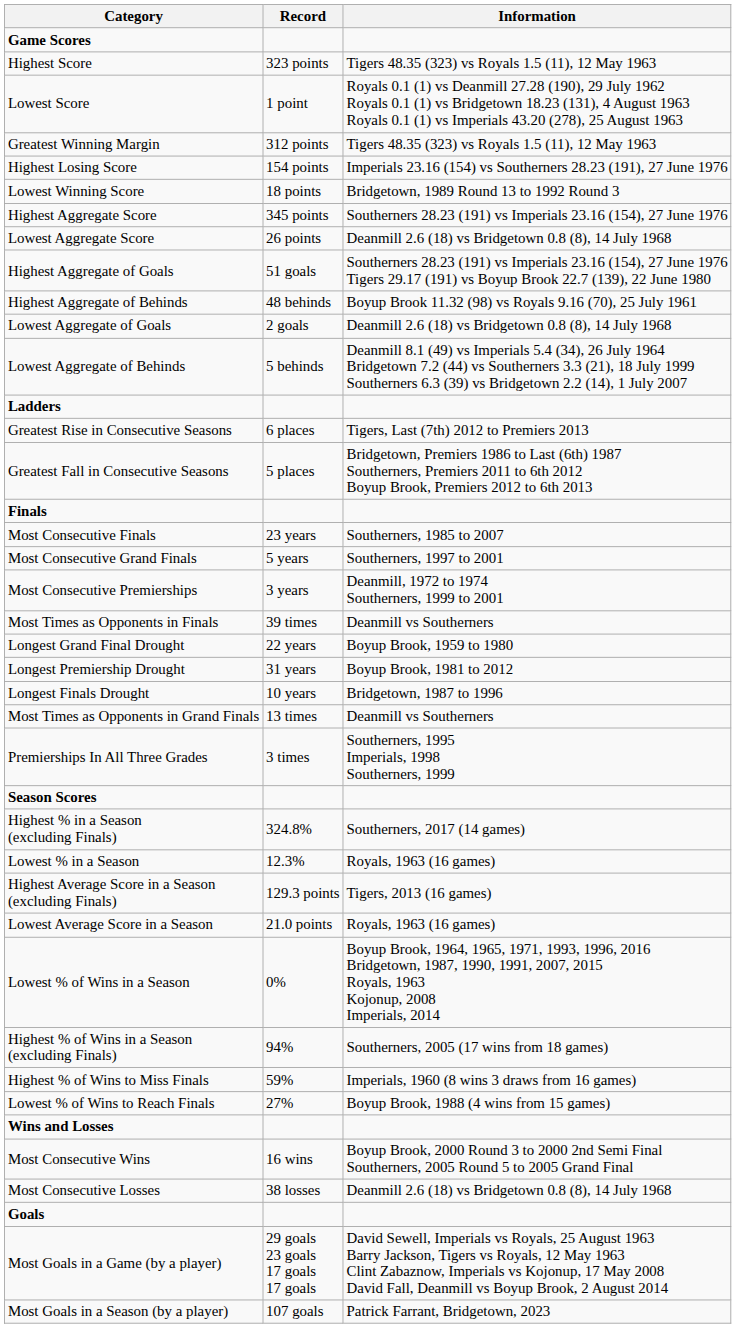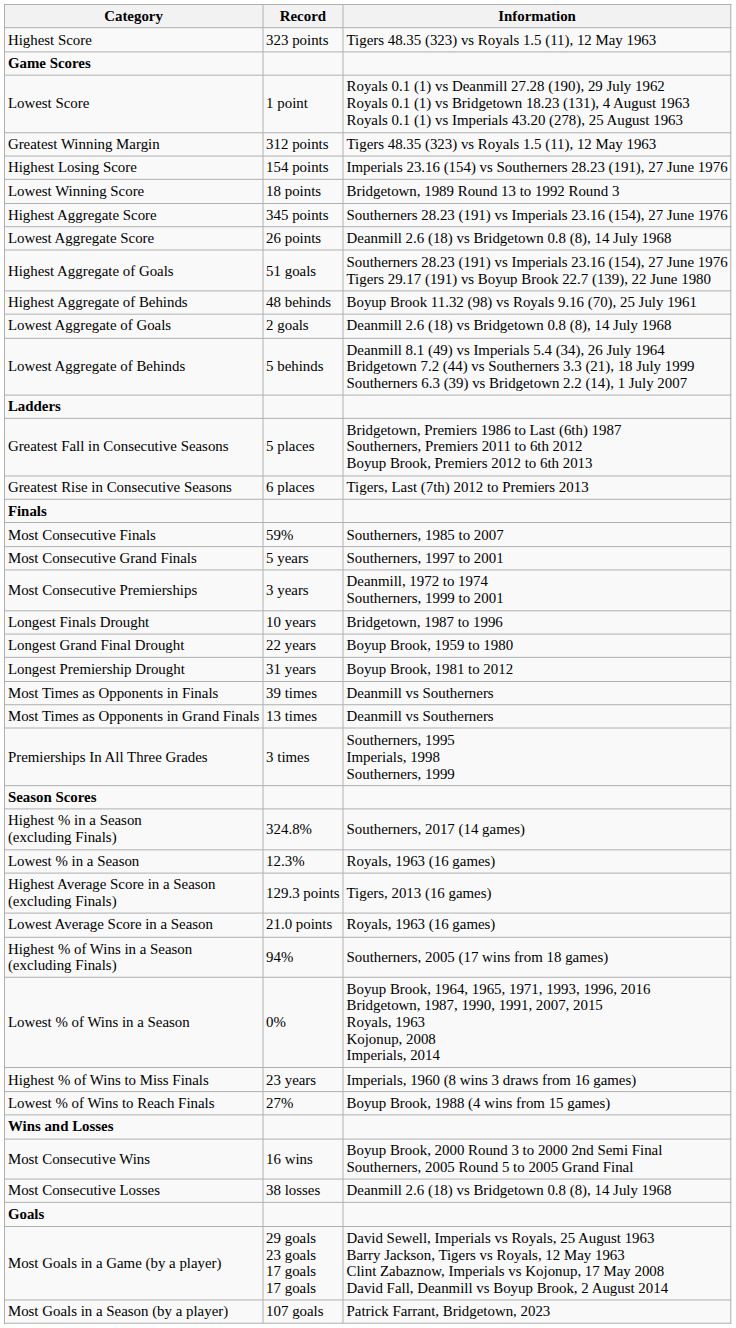 <table class="wikitable">
 <tr>
 <th>Category</th>
 <th>Record</th>
 <th>Information</th>
 </tr>
 <tr>
+<td>Highest Score</td>
+<td>323 points</td>
+<td>Tigers 48.35 (323) vs Royals 1.5 (11), 12 May 1963</td>
+</tr>
+<tr>
 <td><strong>Game Scores</strong></td>
 <td></td>
 <td></td>
-</tr>
-<tr>
-<td>Highest Score</td>
-<td>323 points</td>
-<td>Tigers 48.35 (323) vs Royals 1.5 (11), 12 May 1963</td>
 </tr>
 <tr>
 <td>Lowest Score</td>
 <td>1 point</td>
 <td>Royals 0.1 (1) vs Deanmill 27.28 (190), 29 July 1962<br>Royals 0.1 (1) vs Bridgetown 18.23 (131), 4 August 1963<br>Royals 0.1 (1) vs Imperials 43.20 (278), 25 August 1963</td>
 </tr>
 <tr>
 <td>Greatest Winning Margin</td>
 <td>312 points</td>
 <td>Tigers 48.35 (323) vs Royals 1.5 (11), 12 May 1963</td>
 </tr>
 <tr>
 <td>Highest Losing Score</td>
 <td>154 points</td>
 <td>Imperials 23.16 (154) vs Southerners 28.23 (191), 27 June 1976</td>
 </tr>
 <tr>
 <td>Lowest Winning Score</td>
 <td>18 points</td>
 <td>Bridgetown, 1989 Round 13 to 1992 Round 3</td>
 </tr>
 <tr>
 <td>Highest Aggregate Score</td>
 <td>345 points</td>
 <td>Southerners 28.23 (191) vs Imperials 23.16 (154), 27 June 1976</td>
 </tr>
 <tr>
 <td>Lowest Aggregate Score</td>
 <td>26 points</td>
 <td>Deanmill 2.6 (18) vs Bridgetown 0.8 (8), 14 July 1968</td>
 </tr>
 <tr>
 <td>Highest Aggregate of Goals</td>
 <td>51 goals</td>
 <td>Southerners 28.23 (191) vs Imperials 23.16 (154), 27 June 1976<br>Tigers 29.17 (191) vs Boyup Brook 22.7 (139), 22 June 1980</td>
 </tr>
 <tr>
 <td>Highest Aggregate of Behinds</td>
 <td>48 behinds</td>
 <td>Boyup Brook 11.32 (98) vs Royals 9.16 (70), 25 July 1961</td>
 </tr>
 <tr>
 <td>Lowest Aggregate of Goals</td>
 <td>2 goals</td>
 <td>Deanmill 2.6 (18) vs Bridgetown 0.8 (8), 14 July 1968</td>
 </tr>
 <tr>
 <td>Lowest Aggregate of Behinds</td>
 <td>5 behinds</td>
 <td>Deanmill 8.1 (49) vs Imperials 5.4 (34), 26 July 1964<br>Bridgetown 7.2 (44) vs Southerners 3.3 (21), 18 July 1999<br>Southerners 6.3 (39) vs Bridgetown 2.2 (14), 1 July 2007</td>
 </tr>
 <tr>
 <td><strong>Ladders</strong></td>
 <td></td>
 <td></td>
 </tr>
 <tr>
+<td>Greatest Fall in Consecutive Seasons</td>
+<td>5 places</td>
+<td>Bridgetown, Premiers 1986 to Last (6th) 1987<br>Southerners, Premiers 2011 to 6th 2012<br>Boyup Brook, Premiers 2012 to 6th 2013</td>
+</tr>
+<tr>
 <td>Greatest Rise in Consecutive Seasons</td>
 <td>6 places</td>
 <td>Tigers, Last (7th) 2012 to Premiers 2013</td>
-</tr>
-<tr>
-<td>Greatest Fall in Consecutive Seasons</td>
-<td>5 places</td>
-<td>Bridgetown, Premiers 1986 to Last (6th) 1987<br>Southerners, Premiers 2011 to 6th 2012<br>Boyup Brook, Premiers 2012 to 6th 2013</td>
 </tr>
 <tr>
 <td><strong>Finals</strong></td>
 <td></td>
 <td></td>
 </tr>
 <tr>
 <td>Most Consecutive Finals</td>
-<td>23 years</td>
+<td>59%</td>
 <td>Southerners, 1985 to 2007</td>
 </tr>
 <tr>
 <td>Most Consecutive Grand Finals</td>
 <td>5 years</td>
 <td>Southerners, 1997 to 2001</td>
 </tr>
 <tr>
 <td>Most Consecutive Premierships</td>
 <td>3 years</td>
 <td>Deanmill, 1972 to 1974<br>Southerners, 1999 to 2001</td>
 </tr>
 <tr>
-<td>Most Times as Opponents in Finals</td>
-<td>39 times</td>
-<td>Deanmill vs Southerners</td>
+<td>Longest Finals Drought</td>
+<td>10 years</td>
+<td>Bridgetown, 1987 to 1996</td>
 </tr>
 <tr>
 <td>Longest Grand Final Drought</td>
 <td>22 years</td>
 <td>Boyup Brook, 1959 to 1980</td>
 </tr>
 <tr>
 <td>Longest Premiership Drought</td>
 <td>31 years</td>
 <td>Boyup Brook, 1981 to 2012</td>
 </tr>
 <tr>
-<td>Longest Finals Drought</td>
-<td>10 years</td>
-<td>Bridgetown, 1987 to 1996</td>
+<td>Most Times as Opponents in Finals</td>
+<td>39 times</td>
+<td>Deanmill vs Southerners</td>
 </tr>
 <tr>
 <td>Most Times as Opponents in Grand Finals</td>
 <td>13 times</td>
 <td>Deanmill vs Southerners</td>
 </tr>
 <tr>
 <td>Premierships In All Three Grades</td>
 <td>3 times</td>
 <td>Southerners, 1995<br>Imperials, 1998<br>Southerners, 1999</td>
 </tr>
 <tr>
 <td><strong>Season Scores</strong></td>
 <td></td>
 <td></td>
 </tr>
 <tr>
 <td>Highest % in a Season<br>(excluding Finals)</td>
 <td>324.8%</td>
 <td>Southerners, 2017 (14 games)</td>
 </tr>
 <tr>
 <td>Lowest % in a Season</td>
 <td>12.3%</td>
 <td>Royals, 1963 (16 games)</td>
 </tr>
 <tr>
 <td>Highest Average Score in a Season<br>(excluding Finals)</td>
 <td>129.3 points</td>
 <td>Tigers, 2013 (16 games)</td>
 </tr>
 <tr>
 <td>Lowest Average Score in a Season</td>
 <td>21.0 points</td>
 <td>Royals, 1963 (16 games)</td>
 </tr>
 <tr>
+<td>Highest % of Wins in a Season<br>(excluding Finals)</td>
+<td>94%</td>
+<td>Southerners, 2005 (17 wins from 18 games)</td>
+</tr>
+<tr>
 <td>Lowest % of Wins in a Season</td>
 <td>0%</td>
 <td>Boyup Brook, 1964, 1965, 1971, 1993, 1996, 2016<br>Bridgetown, 1987, 1990, 1991, 2007, 2015<br>Royals, 1963<br>Kojonup, 2008<br>Imperials, 2014</td>
 </tr>
 <tr>
-<td>Highest % of Wins in a Season<br>(excluding Finals)</td>
-<td>94%</td>
-<td>Southerners, 2005 (17 wins from 18 games)</td>
-</tr>
-<tr>
 <td>Highest % of Wins to Miss Finals</td>
-<td>59%</td>
+<td>23 years</td>
 <td>Imperials, 1960 (8 wins 3 draws from 16 games)</td>
 </tr>
 <tr>
 <td>Lowest % of Wins to Reach Finals</td>
 <td>27%</td>
 <td>Boyup Brook, 1988 (4 wins from 15 games)</td>
 </tr>
 <tr>
 <td><strong>Wins and Losses</strong></td>
 <td></td>
 <td></td>
 </tr>
 <tr>
 <td>Most Consecutive Wins</td>
 <td>16 wins</td>
 <td>Boyup Brook, 2000 Round 3 to 2000 2nd Semi Final<br>Southerners, 2005 Round 5 to 2005 Grand Final</td>
 </tr>
 <tr>
 <td>Most Consecutive Losses</td>
 <td>38 losses</td>
 <td>Deanmill 2.6 (18) vs Bridgetown 0.8 (8), 14 July 1968</td>
 </tr>
 <tr>
 <td><strong>Goals</strong></td>
 <td></td>
 <td></td>
 </tr>
 <tr>
 <td>Most Goals in a Game (by a player)</td>
 <td>29 goals<br>23 goals<br>17 goals<br>17 goals</td>
 <td>David Sewell, Imperials vs Royals, 25 August 1963<br>Barry Jackson, Tigers vs Royals, 12 May 1963<br>Clint Zabaznow, Imperials vs Kojonup, 17 May 2008<br>David Fall, Deanmill vs Boyup Brook, 2 August 2014</td>
 </tr>
 <tr>
 <td>Most Goals in a Season (by a player)</td>
 <td>107 goals</td>
 <td>Patrick Farrant, Bridgetown, 2023</td>
 </tr>
 </table>
